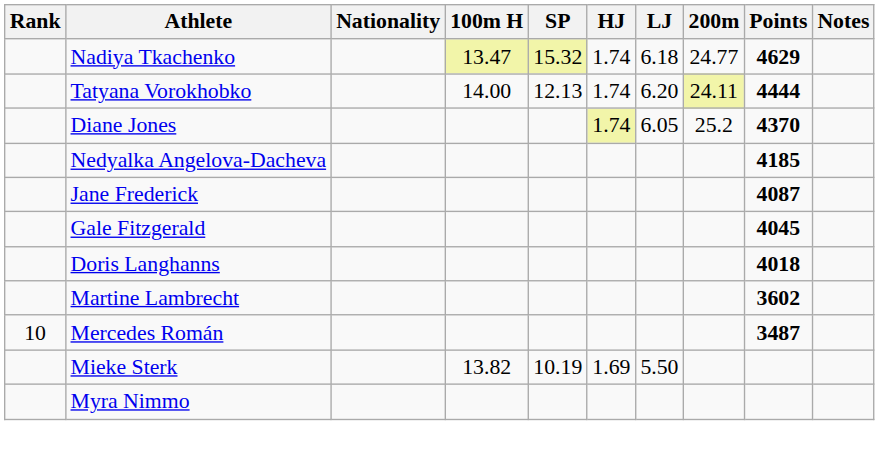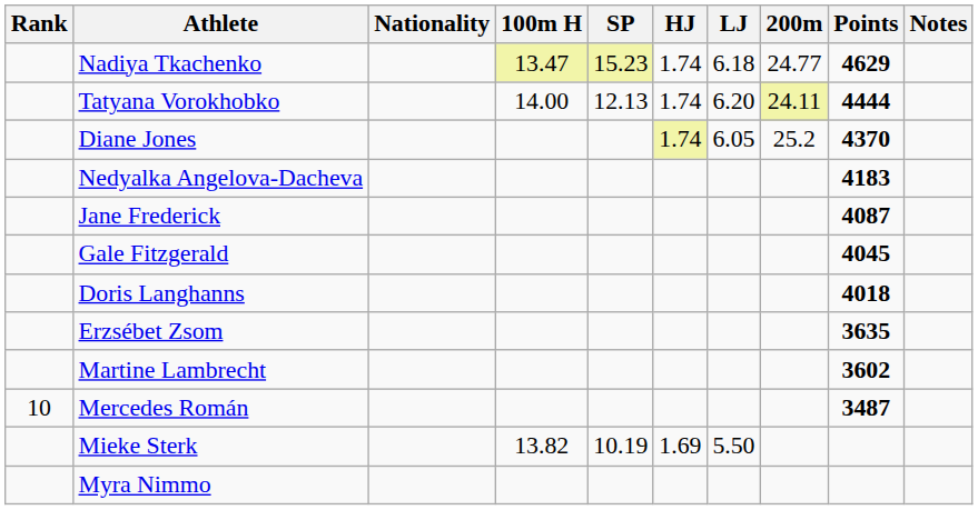 <table class="wikitable sortable" style="text-align:center">
 <tr>
 <th>Rank</th>
 <th>Athlete</th>
 <th>Nationality</th>
 <th>100m H</th>
 <th>SP</th>
 <th>HJ</th>
 <th>LJ</th>
 <th>200m</th>
 <th>Points</th>
 <th>Notes</th>
 </tr>
 <tr>
 <td></td>
 <td align=left><a href='#'>Nadiya Tkachenko</a></td>
 <td align=left></td>
 <td bgcolor=#F2F5A9>13.47</td>
-<td bgcolor=#F2F5A9>15.32</td>
+<td bgcolor=#F2F5A9>15.23</td>
 <td>1.74</td>
 <td>6.18</td>
 <td>24.77</td>
 <td><strong>4629</strong></td>
 <td></td>
 </tr>
 <tr>
 <td></td>
 <td align=left><a href='#'>Tatyana Vorokhobko</a></td>
 <td align=left></td>
 <td>14.00</td>
 <td>12.13</td>
 <td>1.74</td>
 <td>6.20</td>
 <td bgcolor=#F2F5A9>24.11</td>
 <td><strong>4444</strong></td>
 <td></td>
 </tr>
 <tr>
 <td></td>
 <td align=left><a href='#'>Diane Jones</a></td>
 <td align=left></td>
 <td></td>
 <td></td>
 <td bgcolor=#F2F5A9>1.74</td>
 <td>6.05</td>
 <td>25.2</td>
 <td><strong>4370</strong></td>
 <td></td>
 </tr>
 <tr>
 <td></td>
 <td align=left><a href='#'>Nedyalka Angelova-Dacheva</a></td>
 <td align=left></td>
 <td></td>
 <td></td>
 <td></td>
 <td></td>
 <td></td>
-<td><strong>4185</strong></td>
+<td><strong>4183</strong></td>
 <td></td>
 </tr>
 <tr>
 <td></td>
 <td align=left><a href='#'>Jane Frederick</a></td>
 <td align=left></td>
 <td></td>
 <td></td>
 <td></td>
 <td></td>
 <td></td>
 <td><strong>4087</strong></td>
 <td></td>
 </tr>
 <tr>
 <td></td>
 <td align=left><a href='#'>Gale Fitzgerald</a></td>
 <td align=left></td>
 <td></td>
 <td></td>
 <td></td>
 <td></td>
 <td></td>
 <td><strong>4045</strong></td>
 <td></td>
 </tr>
 <tr>
 <td></td>
 <td align=left><a href='#'>Doris Langhanns</a></td>
 <td align=left></td>
 <td></td>
 <td></td>
 <td></td>
 <td></td>
 <td></td>
 <td><strong>4018</strong></td>
+<td></td>
+</tr>
+<tr>
+<td></td>
+<td align=left><a href='#'>Erzsébet Zsom</a></td>
+<td align=left></td>
+<td></td>
+<td></td>
+<td></td>
+<td></td>
+<td></td>
+<td><strong>3635</strong></td>
 <td></td>
 </tr>
 <tr>
 <td></td>
 <td align=left><a href='#'>Martine Lambrecht</a></td>
 <td align=left></td>
 <td></td>
 <td></td>
 <td></td>
 <td></td>
 <td></td>
 <td><strong>3602</strong></td>
 <td></td>
 </tr>
 <tr>
 <td>10</td>
 <td align=left><a href='#'>Mercedes Román</a></td>
 <td align=left></td>
 <td></td>
 <td></td>
 <td></td>
 <td></td>
 <td></td>
 <td><strong>3487</strong></td>
 <td></td>
 </tr>
 <tr>
 <td></td>
 <td align=left><a href='#'>Mieke Sterk</a></td>
 <td align=left></td>
 <td>13.82</td>
 <td>10.19</td>
 <td>1.69</td>
 <td>5.50</td>
 <td></td>
 <td><strong></strong></td>
 <td></td>
 </tr>
 <tr>
 <td></td>
 <td align=left><a href='#'>Myra Nimmo</a></td>
 <td align=left></td>
 <td></td>
 <td></td>
 <td></td>
 <td></td>
 <td></td>
 <td><strong></strong></td>
 <td></td>
 </tr>
 </table>
